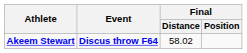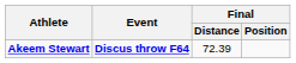 <table class=wikitable style="font-size:90%">
 <tr>
 <th rowspan="2">Athlete</th>
 <th rowspan="2">Event</th>
 <th colspan="2">Final</th>
 </tr>
 <tr style="font-size:95%">
 <th>Distance</th>
 <th>Position</th>
 </tr>
 <tr align=center>
 <td align=left><strong><a href='#'>Akeem Stewart</a></strong></td>
 <td align=left><strong><a href='#'>Discus throw F64</a></strong></td>
-<td>58.02</td>
+<td>72.39</td>
 <td></td>
 </tr>
 </table>
